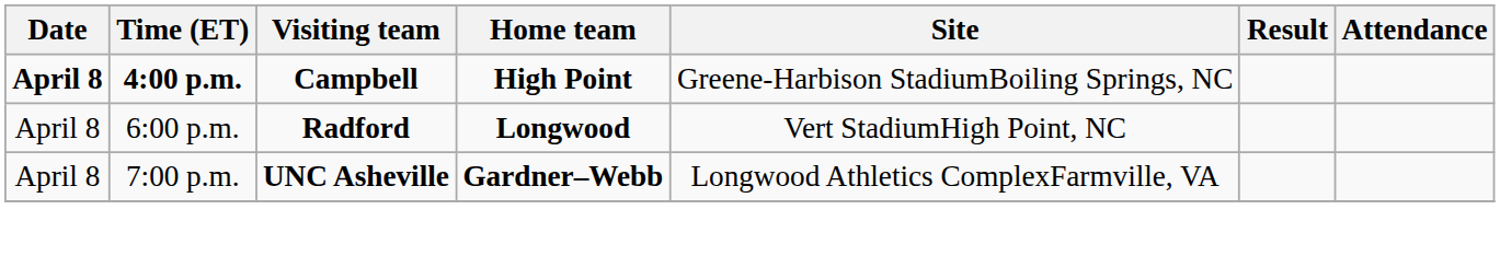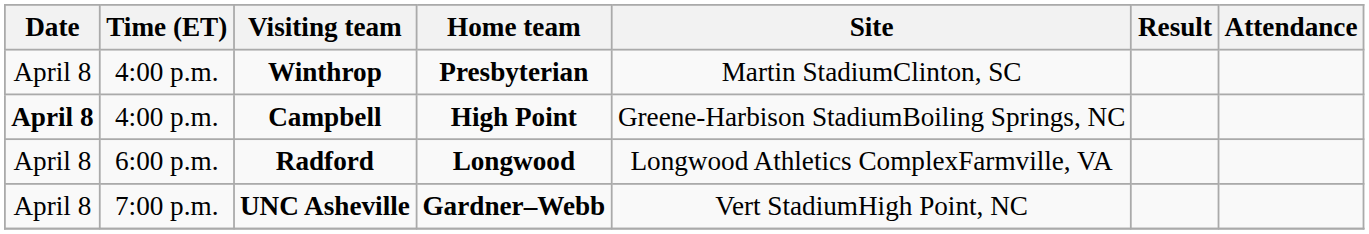 <table class="wikitable" style="font-size:95%; text-align: center;">
 <tr>
 <th>Date</th>
 <th>Time (ET)</th>
 <th>Visiting team</th>
 <th>Home team</th>
 <th>Site</th>
 <th>Result</th>
 <th>Attendance</th>
 </tr>
 <tr>
+<td>April 8</td>
+<td>4:00 p.m.</td>
+<td><strong>Winthrop</strong></td>
+<td><strong>Presbyterian</strong></td>
+<td>Martin StadiumClinton, SC</td>
+<td></td>
+<td></td>
+</tr>
+<tr>
 <td><strong>April 8</strong></td>
-<td><strong>4:00 p.m.</strong></td>
+<td>4:00 p.m.</td>
 <td><strong>Campbell</strong></td>
 <td><strong>High Point</strong></td>
 <td>Greene-Harbison StadiumBoiling Springs, NC</td>
 <td></td>
 <td></td>
 </tr>
 <tr>
 <td>April 8</td>
 <td>6:00 p.m.</td>
 <td><strong>Radford</strong></td>
 <td><strong>Longwood</strong></td>
-<td>Vert StadiumHigh Point, NC</td>
+<td>Longwood Athletics ComplexFarmville, VA</td>
 <td></td>
 <td></td>
 </tr>
 <tr>
 <td>April 8</td>
 <td>7:00 p.m.</td>
 <td><strong>UNC Asheville</strong></td>
 <td><strong>Gardner–Webb</strong></td>
-<td>Longwood Athletics ComplexFarmville, VA</td>
+<td>Vert StadiumHigh Point, NC</td>
 <td></td>
 <td></td>
 </tr>
 <tr>
 </tr>
 </table>
